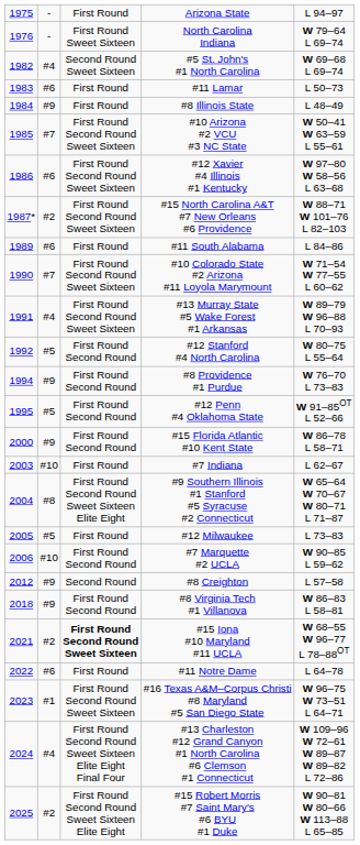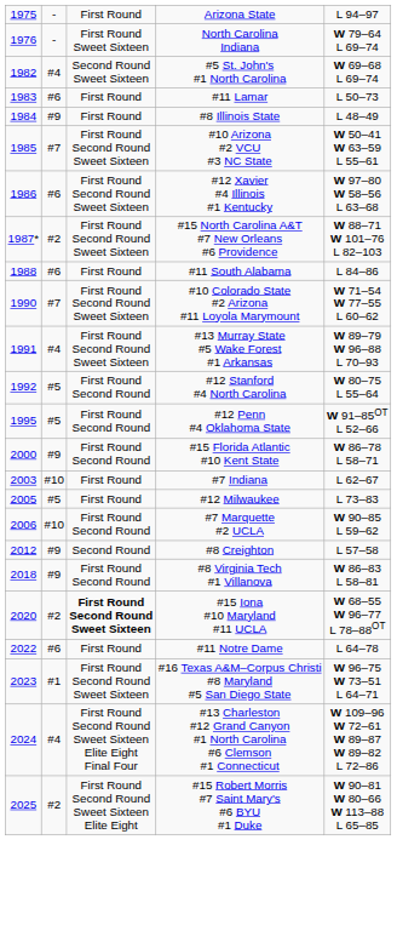 <table class="wikitable">
 <tr align="center">
 <td><a href='#'>1975</a></td>
 <td>-</td>
 <td>First Round</td>
 <td><a href='#'>Arizona State</a></td>
 <td>L 94–97</td>
 </tr>
 <tr style="text-align:center;">
 <td><a href='#'>1976</a></td>
 <td>-</td>
 <td>First Round <br>Sweet Sixteen</td>
 <td><a href='#'>North Carolina</a> <br><a href='#'>Indiana</a></td>
 <td><strong>W</strong> 79–64 <br>L 69–74</td>
 </tr>
 <tr style="text-align:center;">
 <td><a href='#'>1982</a></td>
 <td>#4</td>
 <td>Second Round <br>Sweet Sixteen</td>
 <td>#5 <a href='#'>St. John's</a> <br>#1 <a href='#'>North Carolina</a></td>
 <td><strong>W</strong> 69–68 <br>L 69–74</td>
 </tr>
 <tr style="text-align:center;">
 <td><a href='#'>1983</a></td>
 <td>#6</td>
 <td>First Round</td>
 <td>#11 <a href='#'>Lamar</a></td>
 <td>L 50–73</td>
 </tr>
 <tr style="text-align:center;">
 <td><a href='#'>1984</a></td>
 <td>#9</td>
 <td>First Round</td>
 <td>#8 <a href='#'>Illinois State</a></td>
 <td>L 48–49</td>
 </tr>
 <tr style="text-align:center;">
 <td><a href='#'>1985</a></td>
 <td>#7</td>
 <td>First Round <br>Second Round <br>Sweet Sixteen</td>
 <td>#10 <a href='#'>Arizona</a> <br>#2 <a href='#'>VCU</a> <br>#3 <a href='#'>NC State</a></td>
 <td><strong>W</strong> 50–41 <br><strong>W</strong> 63–59 <br>L 55–61</td>
 </tr>
 <tr style="text-align:center;">
 <td><a href='#'>1986</a></td>
 <td>#6</td>
 <td>First Round <br>Second Round <br>Sweet Sixteen</td>
 <td>#12 <a href='#'>Xavier</a> <br>#4 <a href='#'>Illinois</a> <br>#1 <a href='#'>Kentucky</a></td>
 <td><strong>W</strong> 97–80 <br><strong>W</strong> 58–56 <br>L 63–68</td>
 </tr>
 <tr style="text-align:center;">
 <td><a href='#'>1987</a>*</td>
 <td>#2</td>
 <td>First Round <br>Second Round <br>Sweet Sixteen</td>
 <td>#15 <a href='#'>North Carolina A&T</a> <br>#7 <a href='#'>New Orleans</a> <br>#6 <a href='#'>Providence</a></td>
 <td><strong>W</strong> 88–71 <br><strong>W</strong> 101–76 <br>L 82–103</td>
 </tr>
 <tr style="text-align:center;">
-<td><a href='#'>1989</a></td>
+<td><a href='#'>1988</a></td>
 <td>#6</td>
 <td>First Round</td>
 <td>#11 <a href='#'>South Alabama</a></td>
 <td>L 84–86</td>
 </tr>
 <tr style="text-align:center;">
 <td><a href='#'>1990</a></td>
 <td>#7</td>
 <td>First Round <br>Second Round <br>Sweet Sixteen</td>
 <td>#10 <a href='#'>Colorado State</a> <br>#2 <a href='#'>Arizona</a> <br>#11 <a href='#'>Loyola Marymount</a></td>
 <td><strong>W</strong> 71–54 <br><strong>W</strong> 77–55 <br>L 60–62</td>
 </tr>
 <tr style="text-align:center;">
 <td><a href='#'>1991</a></td>
 <td>#4</td>
 <td>First Round <br>Second Round <br>Sweet Sixteen</td>
 <td>#13 <a href='#'>Murray State</a> <br>#5 <a href='#'>Wake Forest</a> <br>#1 <a href='#'>Arkansas</a></td>
 <td><strong>W</strong> 89–79 <br><strong>W</strong> 96–88 <br>L 70–93</td>
 </tr>
 <tr style="text-align:center;">
 <td><a href='#'>1992</a></td>
 <td>#5</td>
 <td>First Round <br>Second Round</td>
 <td>#12 <a href='#'>Stanford</a> <br>#4 <a href='#'>North Carolina</a></td>
 <td><strong>W</strong> 80–75 <br>L 55–64</td>
 </tr>
 <tr style="text-align:center;">
-<td><a href='#'>1994</a></td>
-<td>#9</td>
-<td>First Round <br>Second Round</td>
-<td>#8 <a href='#'>Providence</a> <br>#1 <a href='#'>Purdue</a></td>
-<td><strong>W</strong> 76–70 <br>L 73–83</td>
-</tr>
-<tr style="text-align:center;">
 <td><a href='#'>1995</a></td>
 <td>#5</td>
 <td>First Round <br>Second Round</td>
 <td>#12 <a href='#'>Penn</a> <br>#4 <a href='#'>Oklahoma State</a></td>
 <td><strong>W</strong> 91–85<sup>OT</sup> <br>L 52–66</td>
 </tr>
 <tr style="text-align:center;">
 <td><a href='#'>2000</a></td>
 <td>#9</td>
 <td>First Round <br>Second Round</td>
 <td>#15 <a href='#'>Florida Atlantic</a> <br>#10 <a href='#'>Kent State</a></td>
 <td><strong>W</strong> 86–78 <br>L 58–71</td>
 </tr>
 <tr style="text-align:center;">
 <td><a href='#'>2003</a></td>
 <td>#10</td>
 <td>First Round</td>
 <td>#7 <a href='#'>Indiana</a></td>
 <td>L 62–67</td>
-</tr>
-<tr style="text-align:center;">
-<td><a href='#'>2004</a></td>
-<td>#8</td>
-<td>First Round <br>Second Round <br>Sweet Sixteen <br>Elite Eight</td>
-<td>#9 <a href='#'>Southern Illinois</a> <br>#1 <a href='#'>Stanford</a> <br>#5 <a href='#'>Syracuse</a> <br>#2 <a href='#'>Connecticut</a></td>
-<td><strong>W</strong> 65–64 <br><strong>W</strong> 70–67 <br><strong>W</strong> 80–71 <br>L 71–87</td>
 </tr>
 <tr style="text-align:center;">
 <td><a href='#'>2005</a></td>
 <td>#5</td>
 <td>First Round</td>
 <td>#12 <a href='#'>Milwaukee</a></td>
 <td>L 73–83</td>
 </tr>
 <tr style="text-align:center;">
 <td><a href='#'>2006</a></td>
 <td>#10</td>
 <td>First Round <br>Second Round</td>
 <td>#7 <a href='#'>Marquette</a> <br>#2 <a href='#'>UCLA</a></td>
 <td><strong>W</strong> 90–85 <br>L 59–62</td>
 </tr>
 <tr style="text-align:center;">
 <td><a href='#'>2012</a></td>
 <td>#9</td>
 <td>Second Round</td>
 <td>#8 <a href='#'>Creighton</a></td>
 <td>L 57–58</td>
 </tr>
 <tr style="text-align:center;">
 <td><a href='#'>2018</a></td>
 <td>#9</td>
 <td>First Round <br>Second Round</td>
 <td>#8 <a href='#'>Virginia Tech</a> <br>#1 <a href='#'>Villanova</a></td>
 <td><strong>W</strong> 86–83 <br>L 58–81</td>
 </tr>
 <tr style="text-align:center;">
-<td><a href='#'>2021</a></td>
+<td><a href='#'>2020</a></td>
 <td>#2</td>
 <td><strong>First Round <br>Second Round<br>Sweet Sixteen</strong></td>
 <td>#15 <a href='#'>Iona</a> <br>#10 <a href='#'>Maryland</a><br>#11 <a href='#'>UCLA</a></td>
 <td><strong>W</strong> 68–55 <br><strong>W</strong> 96–77<br>L 78–88<sup>OT</sup></td>
 </tr>
 <tr style="text-align:center;">
 <td><a href='#'>2022</a></td>
 <td>#6</td>
 <td>First Round</td>
 <td>#11 <a href='#'>Notre Dame</a></td>
 <td>L 64–78</td>
 </tr>
 <tr style="text-align:center;">
 <td><a href='#'>2023</a></td>
 <td>#1</td>
 <td>First Round<br>Second Round<br>Sweet Sixteen</td>
 <td>#16 <a href='#'>Texas A&M–Corpus Christi</a><br>#8 <a href='#'>Maryland</a><br>#5 <a href='#'>San Diego State</a></td>
 <td><strong>W</strong> 96–75<br> <strong>W</strong> 73–51<br> L 64–71</td>
 </tr>
 <tr style="text-align:center;">
 <td><a href='#'>2024</a></td>
 <td>#4</td>
 <td>First Round<br>Second Round<br>Sweet Sixteen<br>Elite Eight<br>Final Four</td>
 <td>#13 <a href='#'>Charleston</a><br>#12 <a href='#'>Grand Canyon</a><br>#1 <a href='#'>North Carolina</a><br>#6 <a href='#'>Clemson</a><br>#1 <a href='#'>Connecticut</a></td>
 <td><strong>W</strong> 109–96<br><strong>W</strong> 72–61<br><strong>W</strong> 89–87<br><strong>W</strong> 89–82<br>L 72–86</td>
 </tr>
 <tr style="text-align:center;">
 <td><a href='#'>2025</a></td>
 <td>#2</td>
 <td>First Round<br>Second Round<br>Sweet Sixteen<br>Elite Eight</td>
 <td>#15 <a href='#'>Robert Morris</a><br>#7 <a href='#'>Saint Mary's</a> <br>#6 <a href='#'>BYU</a> <br>#1 <a href='#'>Duke</a></td>
 <td><strong>W</strong> 90–81<br><strong>W</strong> 80–66<br> <strong>W</strong> 113–88<br>L 65–85</td>
 </tr>
 </table>
